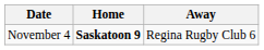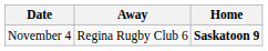 <table class="wikitable">
 <tr>
 <th>Date</th>
+<th>Away</th>
 <th>Home</th>
-<th>Away</th>
 </tr>
 <tr>
 <td>November 4</td>
+<td>Regina Rugby Club 6</td>
 <td><strong>Saskatoon 9</strong></td>
-<td>Regina Rugby Club 6</td>
 </tr>
 </table>
